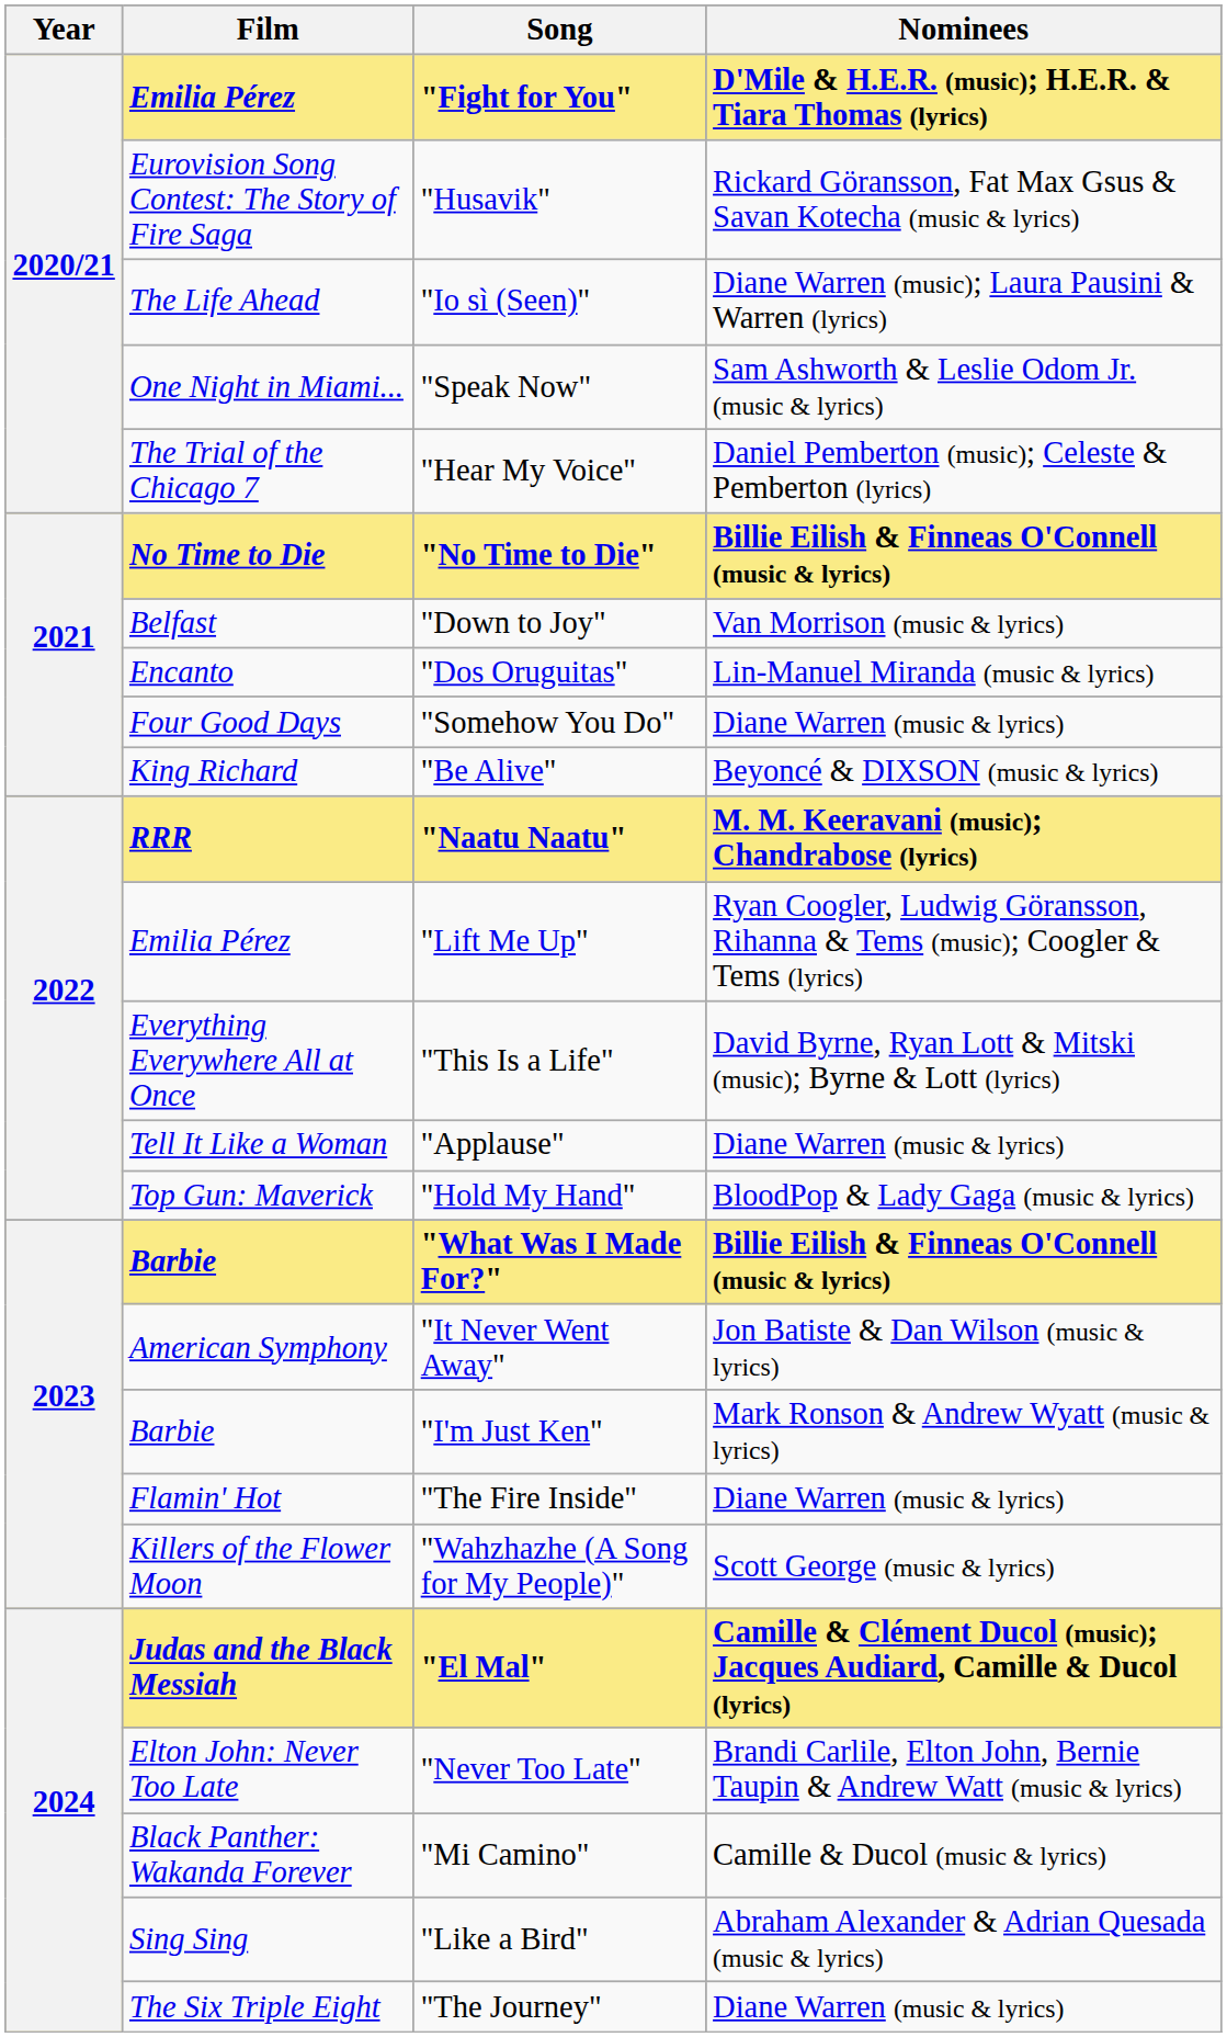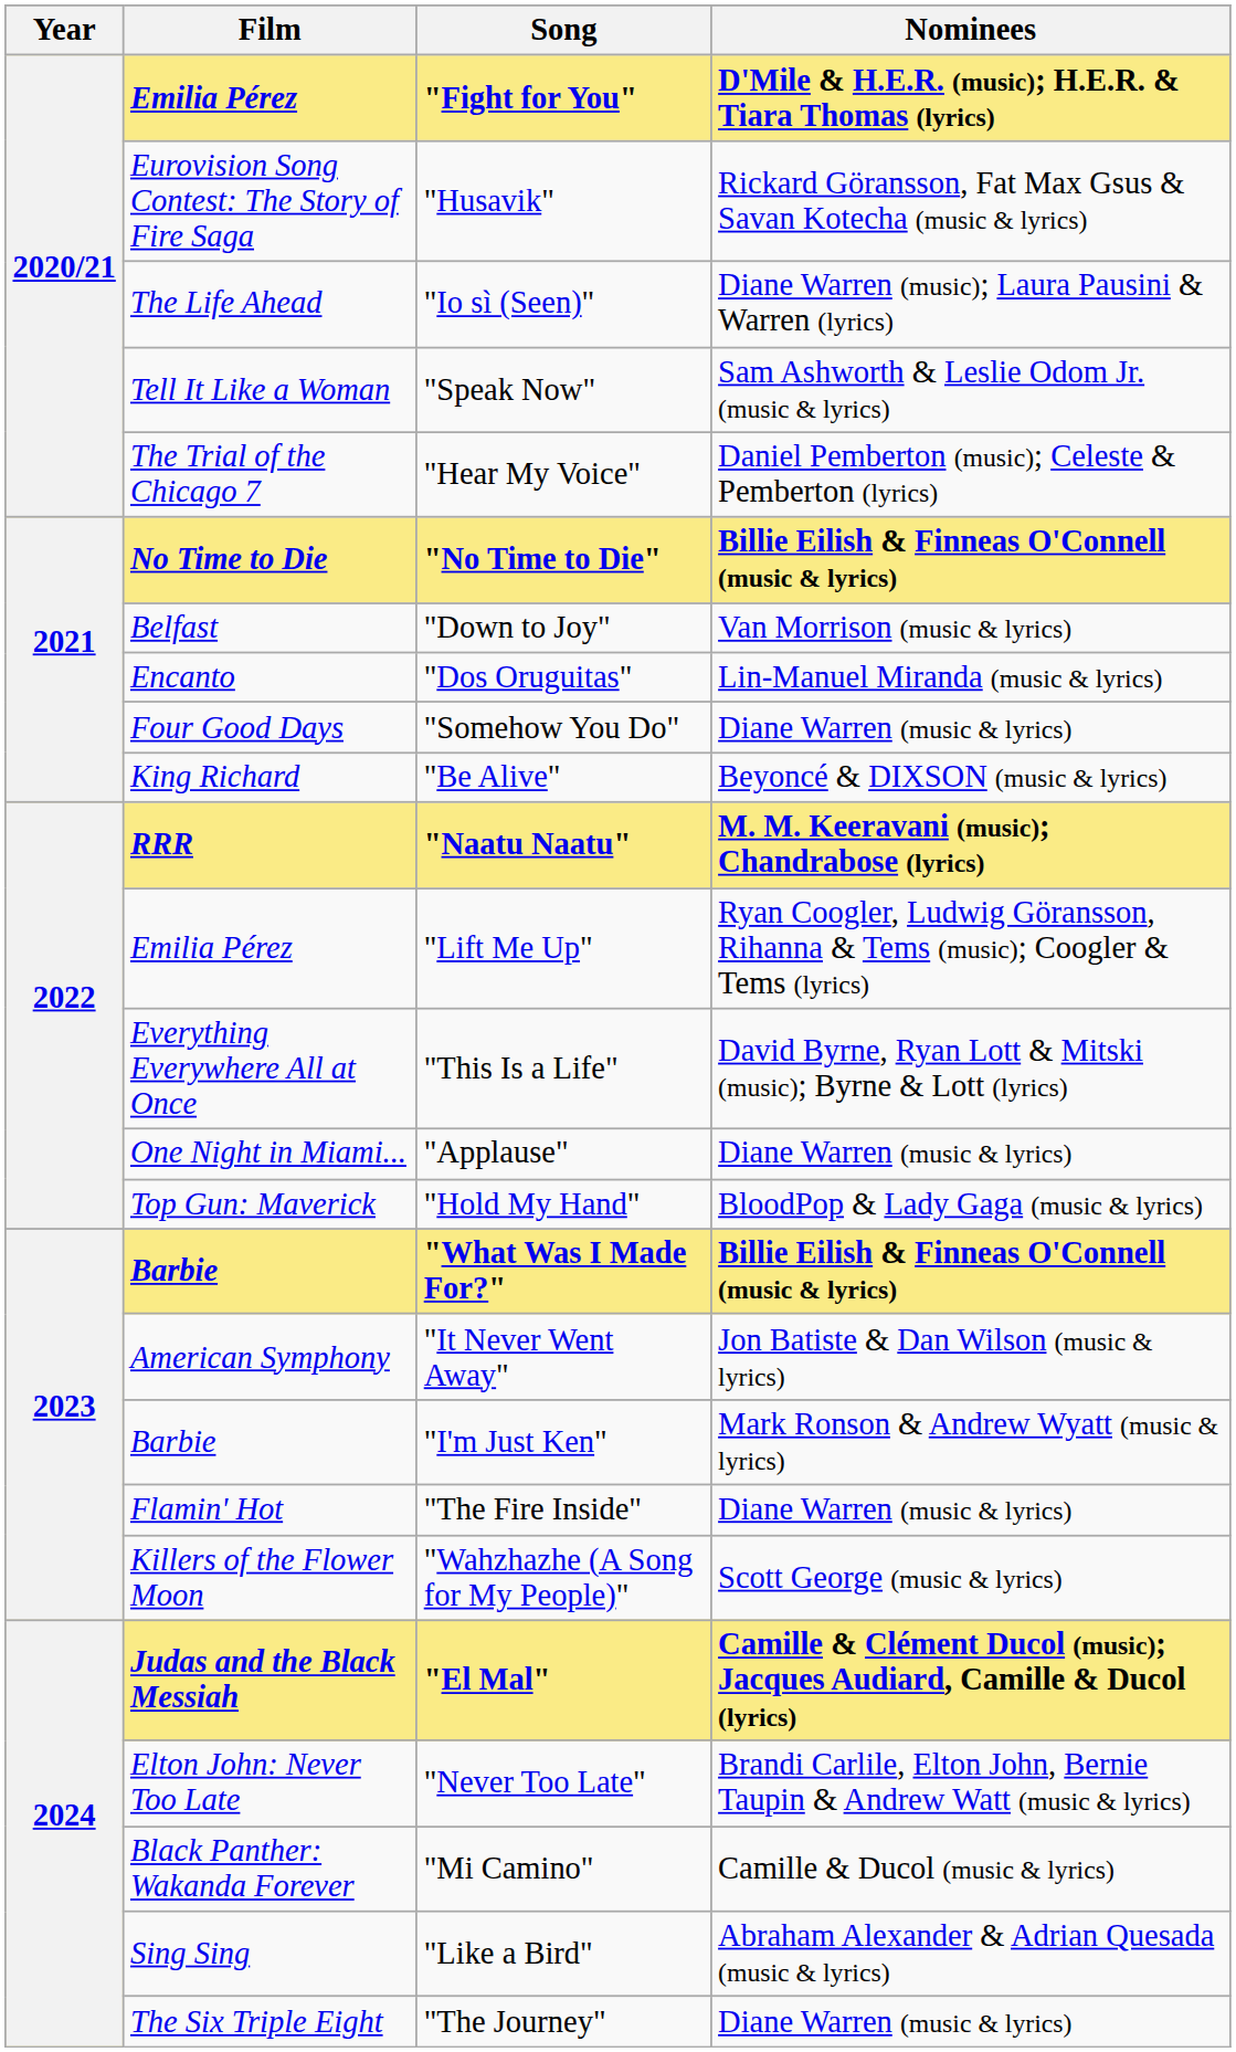 <table class="wikitable" style="width:100%">
 <tr bgcolor="#bebebe">
 <th width="5%">Year</th>
 <th width="25%">Film</th>
 <th width="25%">Song</th>
 <th width="45%">Nominees</th>
 </tr>
 <tr style="background:#FAEB86">
 <th rowspan="5" style="text-align:center"><a href='#'>2020/21</a><br> <br></th>
 <td><strong><em><a href='#'>Emilia Pérez</a></em></strong></td>
 <td><strong>"<a href='#'>Fight for You</a>"</strong></td>
 <td><strong><a href='#'>D'Mile</a> & <a href='#'>H.E.R.</a> <small>(music)</small>; H.E.R. & <a href='#'>Tiara Thomas</a> <small>(lyrics)</small></strong></td>
 </tr>
 <tr>
 <td><em><a href='#'>Eurovision Song Contest: The Story of Fire Saga</a></em></td>
 <td>"<a href='#'>Husavik</a>"</td>
 <td><a href='#'>Rickard Göransson</a>, Fat Max Gsus & <a href='#'>Savan Kotecha</a> <small>(music & lyrics)</small></td>
 </tr>
 <tr>
 <td><em><a href='#'>The Life Ahead</a></em></td>
 <td>"<a href='#'>Io sì (Seen)</a>"</td>
 <td><a href='#'>Diane Warren</a> <small>(music)</small>; <a href='#'>Laura Pausini</a> & Warren <small>(lyrics)</small></td>
 </tr>
 <tr>
-<td><em><a href='#'>One Night in Miami...</a></em></td>
+<td><em><a href='#'>Tell It Like a Woman</a></em></td>
 <td>"Speak Now"</td>
 <td><a href='#'>Sam Ashworth</a> & <a href='#'>Leslie Odom Jr.</a> <small>(music & lyrics)</small></td>
 </tr>
 <tr>
 <td><em><a href='#'>The Trial of the Chicago 7</a></em></td>
 <td>"Hear My Voice"</td>
 <td><a href='#'>Daniel Pemberton</a> <small>(music)</small>; <a href='#'>Celeste</a> & Pemberton <small>(lyrics)</small></td>
 </tr>
 <tr style="background:#FAEB86">
 <th rowspan="5" style="text-align:center"><a href='#'>2021</a><br> <br></th>
 <td><strong><em><a href='#'>No Time to Die</a></em></strong></td>
 <td><strong>"<a href='#'>No Time to Die</a>"</strong></td>
 <td><strong><a href='#'>Billie Eilish</a> & <a href='#'>Finneas O'Connell</a> <small>(music & lyrics)</small> </strong></td>
 </tr>
 <tr>
 <td><em><a href='#'>Belfast</a></em></td>
 <td>"Down to Joy"</td>
 <td><a href='#'>Van Morrison</a> <small>(music & lyrics)</small></td>
 </tr>
 <tr>
 <td><em><a href='#'>Encanto</a></em></td>
 <td>"<a href='#'>Dos Oruguitas</a>"</td>
 <td><a href='#'>Lin-Manuel Miranda</a> <small>(music & lyrics)</small></td>
 </tr>
 <tr>
 <td><em><a href='#'>Four Good Days</a></em></td>
 <td>"Somehow You Do"</td>
 <td><a href='#'>Diane Warren</a> <small>(music & lyrics)</small></td>
 </tr>
 <tr>
 <td><em><a href='#'>King Richard</a></em></td>
 <td>"<a href='#'>Be Alive</a>"</td>
 <td><a href='#'>Beyoncé</a> & <a href='#'>DIXSON</a> <small>(music & lyrics)</small></td>
 </tr>
 <tr style="background:#FAEB86">
 <th rowspan="5"><a href='#'>2022</a><br> <br></th>
 <td><strong><em><a href='#'>RRR</a></em></strong></td>
 <td><strong>"<a href='#'>Naatu Naatu</a>"</strong></td>
 <td><strong><a href='#'>M. M. Keeravani</a> <small>(music)</small>; <a href='#'>Chandrabose</a> <small>(lyrics)</small></strong></td>
 </tr>
 <tr>
 <td><em><a href='#'>Emilia Pérez</a></em></td>
 <td>"<a href='#'>Lift Me Up</a>"</td>
 <td><a href='#'>Ryan Coogler</a>, <a href='#'>Ludwig Göransson</a>, <a href='#'>Rihanna</a> & <a href='#'>Tems</a> <small>(music)</small>; Coogler & Tems <small>(lyrics)</small></td>
 </tr>
 <tr>
 <td><em><a href='#'>Everything Everywhere All at Once</a></em></td>
 <td>"This Is a Life"</td>
 <td><a href='#'>David Byrne</a>, <a href='#'>Ryan Lott</a> & <a href='#'>Mitski</a> <small>(music)</small>; Byrne & Lott <small>(lyrics)</small></td>
 </tr>
 <tr>
-<td><em><a href='#'>Tell It Like a Woman</a></em></td>
+<td><em><a href='#'>One Night in Miami...</a></em></td>
 <td>"Applause"</td>
 <td><a href='#'>Diane Warren</a> <small>(music & lyrics)</small></td>
 </tr>
 <tr>
 <td><em><a href='#'>Top Gun: Maverick</a></em></td>
 <td>"<a href='#'>Hold My Hand</a>"</td>
 <td><a href='#'>BloodPop</a> & <a href='#'>Lady Gaga</a> <small>(music & lyrics)</small></td>
 </tr>
 <tr style="background:#FAEB86">
 <th rowspan="5"><a href='#'>2023</a><br> <br></th>
 <td><strong><em><a href='#'>Barbie</a></em></strong></td>
 <td><strong>"<a href='#'>What Was I Made For?</a>"</strong></td>
 <td><strong><a href='#'>Billie Eilish</a> & <a href='#'>Finneas O'Connell</a> <small>(music & lyrics)</small></strong></td>
 </tr>
 <tr>
 <td><em><a href='#'>American Symphony</a></em></td>
 <td>"<a href='#'>It Never Went Away</a>"</td>
 <td><a href='#'>Jon Batiste</a> & <a href='#'>Dan Wilson</a> <small>(music & lyrics)</small></td>
 </tr>
 <tr>
 <td><em><a href='#'>Barbie</a></em></td>
 <td>"<a href='#'>I'm Just Ken</a>"</td>
 <td><a href='#'>Mark Ronson</a> & <a href='#'>Andrew Wyatt</a> <small>(music & lyrics)</small></td>
 </tr>
 <tr>
 <td><em><a href='#'>Flamin' Hot</a></em></td>
 <td>"The Fire Inside"</td>
 <td><a href='#'>Diane Warren</a> <small>(music & lyrics)</small></td>
 </tr>
 <tr>
 <td><em><a href='#'>Killers of the Flower Moon</a></em></td>
 <td>"<a href='#'>Wahzhazhe (A Song for My People)</a>"</td>
 <td><a href='#'>Scott George</a> <small>(music & lyrics)</small></td>
 </tr>
 <tr style="background:#FAEB86">
 <th rowspan="5"><a href='#'>2024</a><br> <br></th>
 <td><strong><em><a href='#'>Judas and the Black Messiah</a></em></strong></td>
 <td><strong>"<a href='#'>El Mal</a>"</strong></td>
 <td><strong><a href='#'>Camille</a> & <a href='#'>Clément Ducol</a> <small>(music)</small>; <a href='#'>Jacques Audiard</a>, Camille & Ducol <small>(lyrics)</small></strong></td>
 </tr>
 <tr>
 <td><em><a href='#'>Elton John: Never Too Late</a></em></td>
 <td>"<a href='#'>Never Too Late</a>"</td>
 <td><a href='#'>Brandi Carlile</a>, <a href='#'>Elton John</a>, <a href='#'>Bernie Taupin</a> & <a href='#'>Andrew Watt</a> <small>(music & lyrics)</small></td>
 </tr>
 <tr>
 <td><em><a href='#'>Black Panther: Wakanda Forever</a></em></td>
 <td>"Mi Camino"</td>
 <td>Camille & Ducol <small>(music & lyrics)</small></td>
 </tr>
 <tr>
 <td><em><a href='#'>Sing Sing</a></em></td>
 <td>"Like a Bird"</td>
 <td><a href='#'>Abraham Alexander</a> & <a href='#'>Adrian Quesada</a> <small>(music & lyrics)</small></td>
 </tr>
 <tr>
 <td><em><a href='#'>The Six Triple Eight</a></em></td>
 <td>"The Journey"</td>
 <td><a href='#'>Diane Warren</a> <small>(music & lyrics)</small></td>
 </tr>
 </table>
